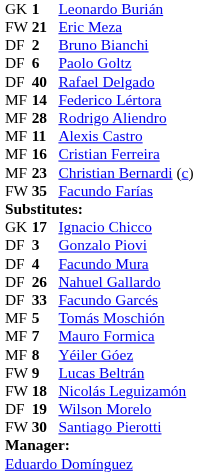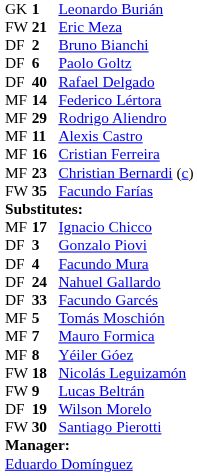 <table cellspacing="0" cellpadding="0" style="font-size:90%; margin:auto">
 <tr>
 <th width=25></th>
 <th width=25></th>
 </tr>
 <tr>
 <td>GK</td>
 <td><strong>1</strong></td>
 <td> <a href='#'>Leonardo Burián</a></td>
 </tr>
 <tr>
 <td>FW</td>
 <td><strong>21</strong></td>
 <td> <a href='#'>Eric Meza</a></td>
 <td></td>
 <td></td>
 </tr>
 <tr>
 <td>DF</td>
 <td><strong>2</strong></td>
 <td> <a href='#'>Bruno Bianchi</a></td>
 </tr>
 <tr>
 <td>DF</td>
 <td><strong>6</strong></td>
 <td> <a href='#'>Paolo Goltz</a></td>
 <td></td>
 </tr>
 <tr>
 <td>DF</td>
 <td><strong>40</strong></td>
 <td> <a href='#'>Rafael Delgado</a></td>
 <td></td>
 </tr>
 <tr>
 <td>MF</td>
 <td><strong>14</strong></td>
 <td> <a href='#'>Federico Lértora</a></td>
 <td></td>
 </tr>
 <tr>
 <td>MF</td>
-<td><strong>28</strong></td>
+<td><strong>29</strong></td>
 <td> <a href='#'>Rodrigo Aliendro</a></td>
 </tr>
 <tr>
 <td>MF</td>
 <td><strong>11</strong></td>
 <td> <a href='#'>Alexis Castro</a></td>
 <td></td>
 </tr>
 <tr>
 <td>MF</td>
 <td><strong>16</strong></td>
 <td> <a href='#'>Cristian Ferreira</a></td>
 <td></td>
 <td></td>
 </tr>
 <tr>
 <td>MF</td>
 <td><strong>23</strong></td>
 <td> <a href='#'>Christian Bernardi</a> (<a href='#'>c</a>)</td>
 <td></td>
 <td></td>
 </tr>
 <tr>
 <td>FW</td>
 <td><strong>35</strong></td>
 <td> <a href='#'>Facundo Farías</a></td>
 <td></td>
 <td></td>
 </tr>
 <tr>
 <td colspan=3><strong>Substitutes:</strong></td>
 </tr>
 <tr>
-<td>GK</td>
+<td>MF</td>
 <td><strong>17</strong></td>
 <td> <a href='#'>Ignacio Chicco</a></td>
 </tr>
 <tr>
 <td>DF</td>
 <td><strong>3</strong></td>
 <td> <a href='#'>Gonzalo Piovi</a></td>
 </tr>
 <tr>
 <td>DF</td>
 <td><strong>4</strong></td>
 <td> <a href='#'>Facundo Mura</a></td>
 <td></td>
 <td></td>
 </tr>
 <tr>
 <td>DF</td>
-<td><strong>26</strong></td>
+<td><strong>24</strong></td>
 <td> <a href='#'>Nahuel Gallardo</a></td>
 </tr>
 <tr>
 <td>DF</td>
 <td><strong>33</strong></td>
 <td> <a href='#'>Facundo Garcés</a></td>
 </tr>
 <tr>
 <td>MF</td>
 <td><strong>5</strong></td>
 <td> <a href='#'>Tomás Moschión</a></td>
 </tr>
 <tr>
 <td>MF</td>
 <td><strong>7</strong></td>
 <td> <a href='#'>Mauro Formica</a></td>
 </tr>
 <tr>
 <td>MF</td>
 <td><strong>8</strong></td>
 <td> <a href='#'>Yéiler Góez</a></td>
 </tr>
 <tr>
 <td>FW</td>
-<td><strong>9</strong></td>
-<td> <a href='#'>Lucas Beltrán</a></td>
+<td><strong>18</strong></td>
+<td> <a href='#'>Nicolás Leguizamón</a></td>
 <td></td>
 <td></td>
 </tr>
 <tr>
 <td>FW</td>
-<td><strong>18</strong></td>
-<td> <a href='#'>Nicolás Leguizamón</a></td>
+<td><strong>9</strong></td>
+<td> <a href='#'>Lucas Beltrán</a></td>
 <td></td>
 <td></td>
 </tr>
 <tr>
 <td>DF</td>
 <td><strong>19</strong></td>
 <td> <a href='#'>Wilson Morelo</a></td>
 </tr>
 <tr>
 <td>FW</td>
 <td><strong>30</strong></td>
 <td> <a href='#'>Santiago Pierotti</a></td>
 <td></td>
 <td></td>
 </tr>
 <tr>
 <td colspan=3><strong>Manager:</strong></td>
 </tr>
 <tr>
 <td colspan="4"> <a href='#'>Eduardo Domínguez</a></td>
 </tr>
 </table>
